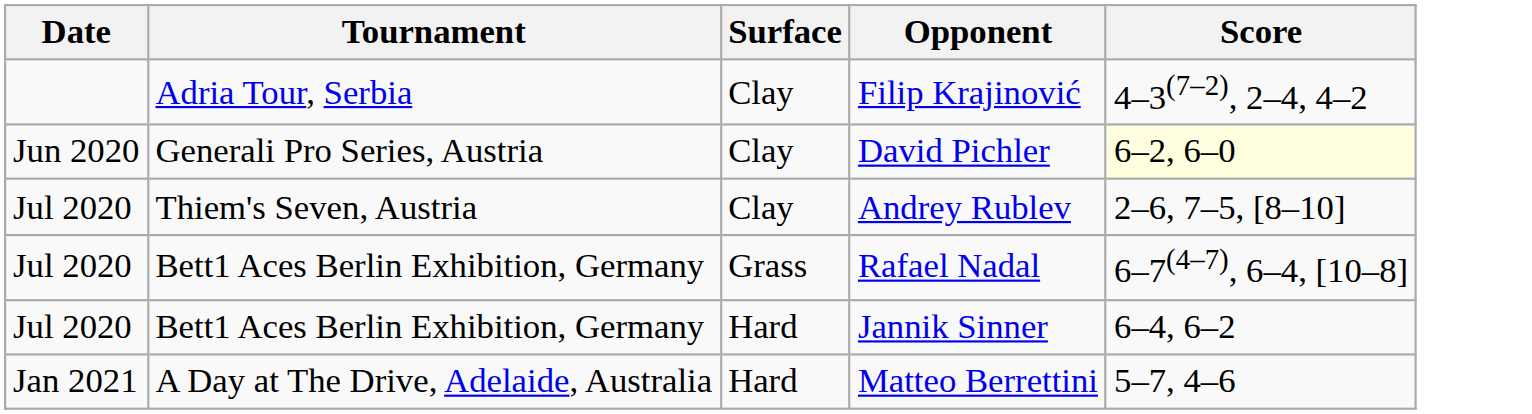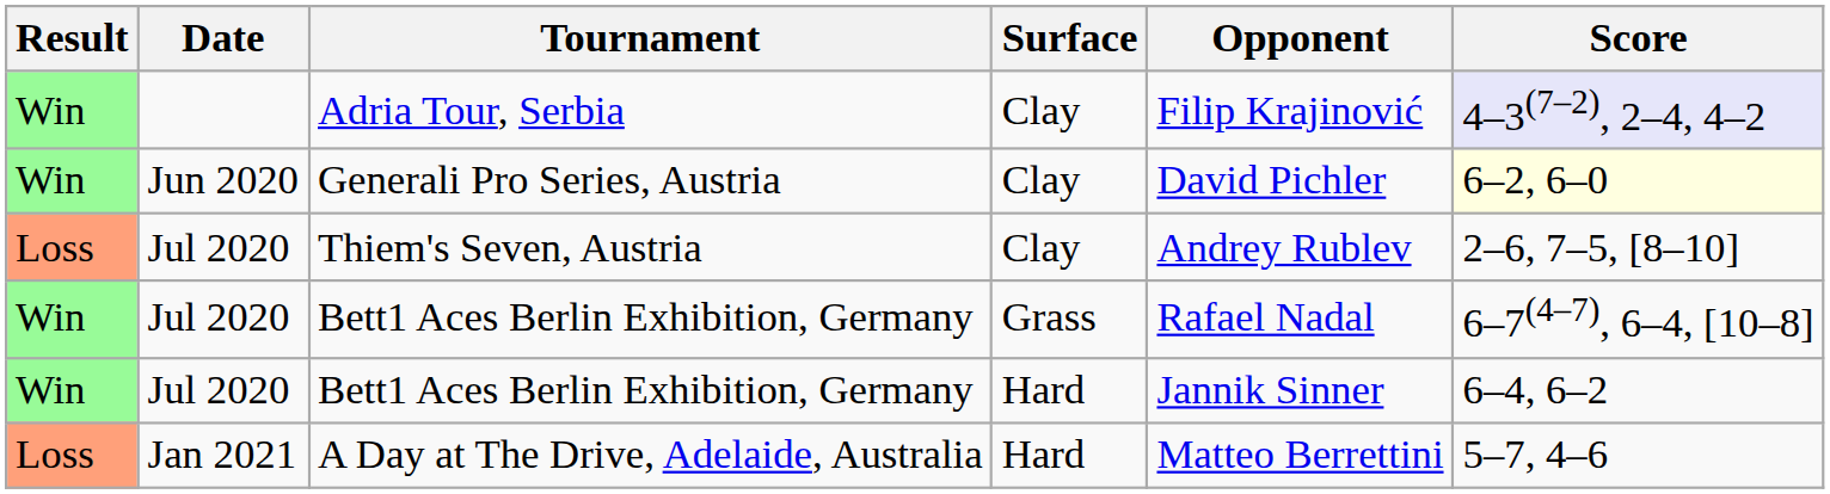 <table class="sortable wikitable">
 <tr>
+<th>Result</th>
 <th>Date</th>
 <th>Tournament</th>
 <th>Surface</th>
 <th>Opponent</th>
 <th class="unsortable">Score</th>
 </tr>
 <tr>
+<td bgcolor=98FB98>Win</td>
 <td><a href='#'></a></td>
 <td><a href='#'>Adria Tour</a>, <a href='#'>Serbia</a></td>
 <td>Clay</td>
 <td> <a href='#'>Filip Krajinović</a></td>
-<td>4–3<sup>(7–2)</sup>, 2–4, 4–2</td>
+<td style="background: lavender;">4–3<sup>(7–2)</sup>, 2–4, 4–2</td>
 </tr>
 <tr>
+<td bgcolor=98FB98>Win</td>
 <td>Jun 2020</td>
 <td>Generali Pro Series, Austria</td>
 <td>Clay</td>
 <td> <a href='#'>David Pichler</a></td>
 <td style="background: lightyellow;">6–2, 6–0</td>
 </tr>
 <tr>
+<td style="background:#ffa07a;">Loss</td>
 <td>Jul 2020</td>
 <td>Thiem's Seven, Austria</td>
 <td>Clay</td>
 <td> <a href='#'>Andrey Rublev</a></td>
 <td>2–6, 7–5, [8–10]</td>
 </tr>
 <tr>
+<td bgcolor=98FB98>Win</td>
 <td>Jul 2020</td>
 <td>Bett1 Aces Berlin Exhibition, Germany</td>
 <td>Grass</td>
 <td> <a href='#'>Rafael Nadal</a></td>
 <td>6–7<sup>(4–7)</sup>, 6–4, [10–8]</td>
 </tr>
 <tr>
+<td bgcolor=98FB98>Win</td>
 <td>Jul 2020</td>
 <td>Bett1 Aces Berlin Exhibition, Germany</td>
 <td>Hard</td>
 <td> <a href='#'>Jannik Sinner</a></td>
 <td>6–4, 6–2</td>
 </tr>
 <tr>
+<td style="background:#ffa07a;">Loss</td>
 <td>Jan 2021</td>
 <td>A Day at The Drive, <a href='#'>Adelaide</a>, Australia</td>
 <td>Hard</td>
 <td> <a href='#'>Matteo Berrettini</a></td>
 <td>5–7, 4–6</td>
 </tr>
 </table>
